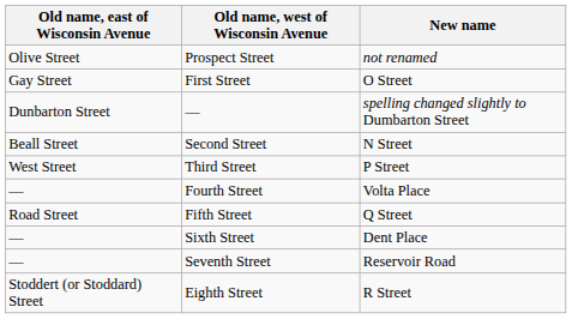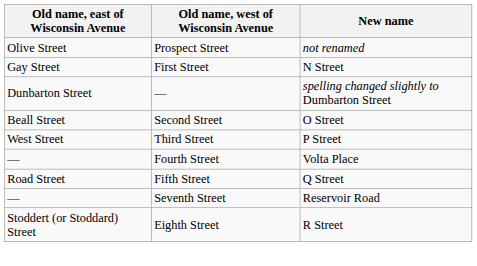 <table class="wikitable">
 <tr>
 <th>Old name, east of Wisconsin Avenue</th>
 <th>Old name, west of Wisconsin Avenue</th>
 <th>New name</th>
 </tr>
 <tr>
 <td>Olive Street</td>
 <td>Prospect Street</td>
 <td><em>not renamed</em></td>
 </tr>
 <tr>
 <td>Gay Street</td>
 <td>First Street</td>
-<td>O Street</td>
+<td>N Street</td>
 </tr>
 <tr>
 <td>Dunbarton Street</td>
 <td>—</td>
 <td><em>spelling changed slightly to</em> Dumbarton Street</td>
 </tr>
 <tr>
 <td>Beall Street</td>
 <td>Second Street</td>
-<td>N Street</td>
+<td>O Street</td>
 </tr>
 <tr>
 <td>West Street</td>
 <td>Third Street</td>
 <td>P Street</td>
 </tr>
 <tr>
 <td>—</td>
 <td>Fourth Street</td>
 <td>Volta Place</td>
 </tr>
 <tr>
 <td>Road Street</td>
 <td>Fifth Street</td>
 <td>Q Street</td>
 </tr>
 <tr>
 <td>—</td>
-<td>Sixth Street</td>
-<td>Dent Place</td>
-</tr>
-<tr>
-<td>—</td>
 <td>Seventh Street</td>
 <td>Reservoir Road</td>
 </tr>
 <tr>
 <td>Stoddert (or Stoddard) Street</td>
 <td>Eighth Street</td>
 <td>R Street</td>
 </tr>
 </table>
